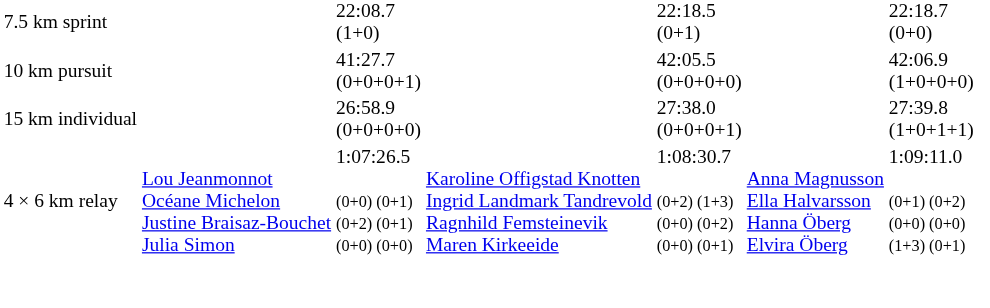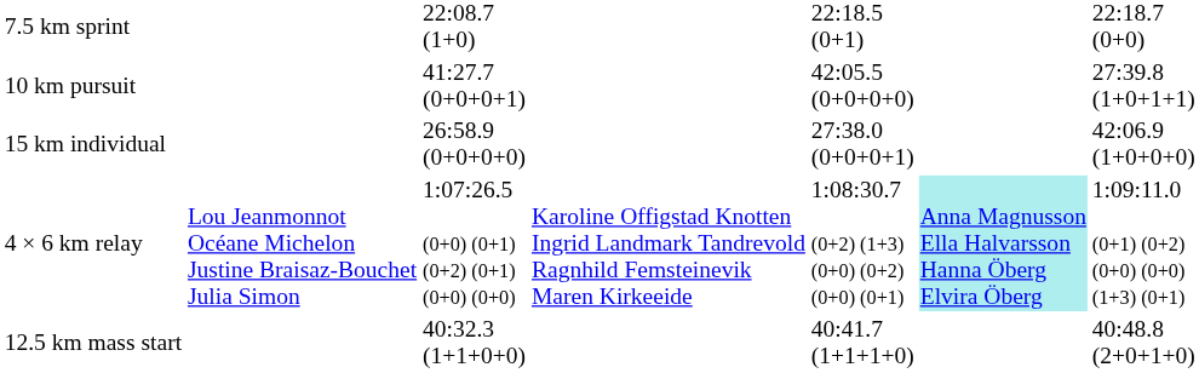 <table>
 <tr>
 <td>7.5 km sprint<br></td>
 <td></td>
 <td>22:08.7<br>(1+0)</td>
 <td></td>
 <td>22:18.5<br>(0+1)</td>
 <td></td>
 <td>22:18.7<br>(0+0)</td>
 </tr>
 <tr>
 <td>10 km pursuit<br></td>
 <td></td>
 <td>41:27.7<br>(0+0+0+1)</td>
 <td></td>
 <td>42:05.5<br>(0+0+0+0)</td>
 <td></td>
-<td>42:06.9<br>(1+0+0+0)</td>
+<td>27:39.8<br>(1+0+1+1)</td>
 </tr>
 <tr>
 <td>15 km individual<br></td>
 <td></td>
 <td>26:58.9<br>(0+0+0+0)</td>
 <td></td>
 <td>27:38.0<br>(0+0+0+1)</td>
 <td></td>
-<td>27:39.8<br>(1+0+1+1)</td>
+<td>42:06.9<br>(1+0+0+0)</td>
 </tr>
 <tr>
 <td>4 × 6 km relay<br></td>
 <td><br><a href='#'>Lou Jeanmonnot</a><br><a href='#'>Océane Michelon</a><br><a href='#'>Justine Braisaz-Bouchet</a><br><a href='#'>Julia Simon</a></td>
 <td>1:07:26.5<br><small><br>(0+0) (0+1)<br>(0+2) (0+1)<br>(0+0) (0+0)</small></td>
 <td><br><a href='#'>Karoline Offigstad Knotten</a><br><a href='#'>Ingrid Landmark Tandrevold</a><br><a href='#'>Ragnhild Femsteinevik</a><br><a href='#'>Maren Kirkeeide</a></td>
 <td>1:08:30.7<br><small><br>(0+2) (1+3)<br>(0+0) (0+2)<br>(0+0) (0+1)</small></td>
-<td><br><a href='#'>Anna Magnusson</a><br><a href='#'>Ella Halvarsson</a><br><a href='#'>Hanna Öberg</a><br><a href='#'>Elvira Öberg</a></td>
+<td style="background: paleturquoise;"><br><a href='#'>Anna Magnusson</a><br><a href='#'>Ella Halvarsson</a><br><a href='#'>Hanna Öberg</a><br><a href='#'>Elvira Öberg</a></td>
 <td>1:09:11.0<br><small><br>(0+1) (0+2)<br>(0+0) (0+0)<br>(1+3) (0+1)</small></td>
 </tr>
+<tr>
+<td>12.5 km mass start<br></td>
+<td></td>
+<td>40:32.3<br>(1+1+0+0)</td>
+<td></td>
+<td>40:41.7<br>(1+1+1+0)</td>
+<td></td>
+<td>40:48.8<br>(2+0+1+0)</td>
+</tr>
 </table>
